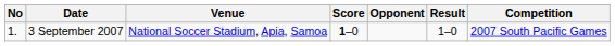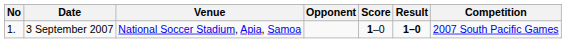 <table class="wikitable" style="font-size:85%;">
 <tr>
 <th>No</th>
 <th>Date</th>
 <th>Venue</th>
+<th>Opponent</th>
 <th>Score</th>
-<th>Opponent</th>
 <th>Result</th>
 <th>Competition</th>
 </tr>
 <tr>
 <td>1.</td>
 <td>3 September 2007</td>
 <td><a href='#'>National Soccer Stadium</a>, <a href='#'>Apia</a>, <a href='#'>Samoa</a></td>
+<td></td>
 <td align=center><strong>1</strong>–0</td>
-<td></td>
-<td align=center>1–0</td>
+<td align=center><strong>1–0</strong></td>
 <td><a href='#'>2007 South Pacific Games</a></td>
 </tr>
 </table>
